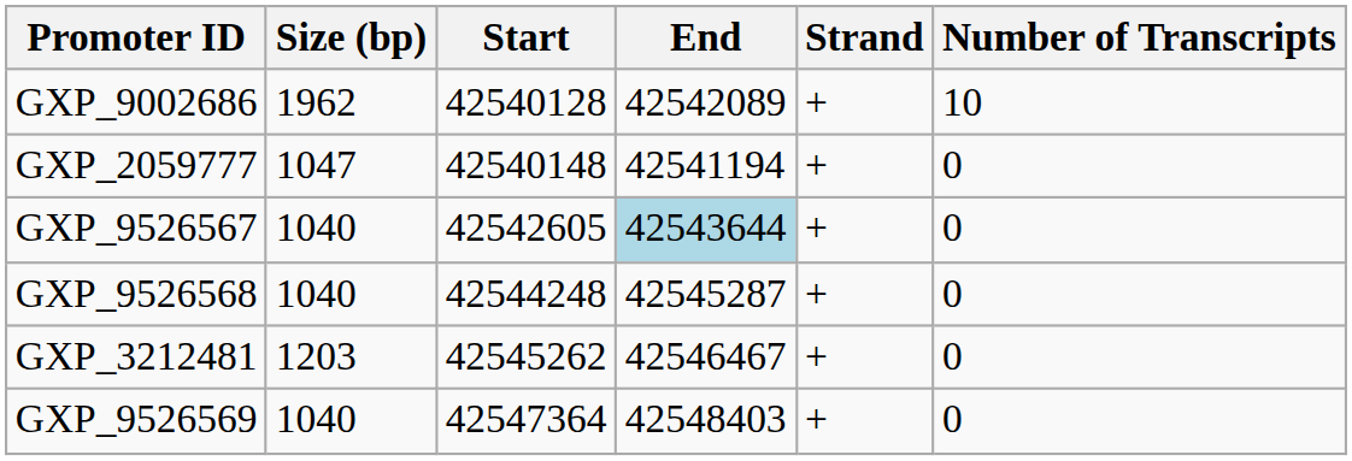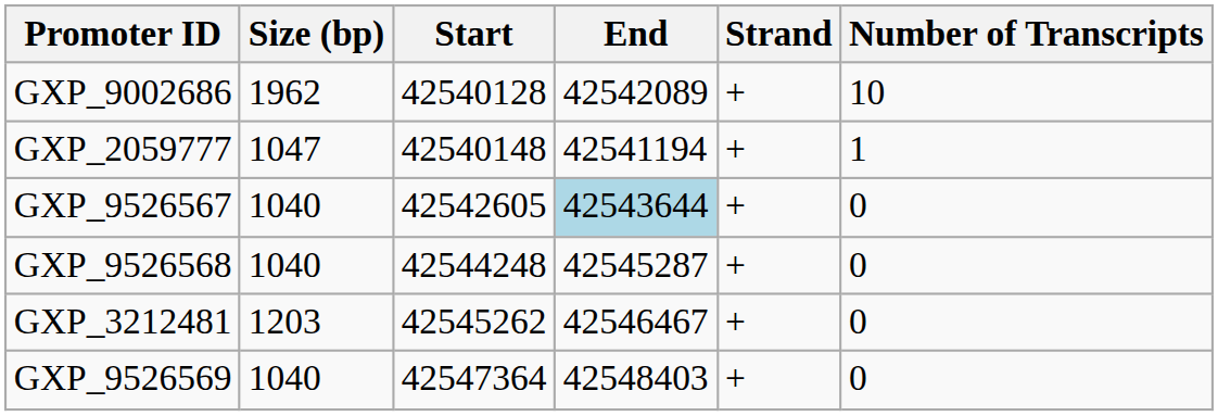 <table class="wikitable">
 <tr>
 <th>Promoter ID</th>
 <th>Size (bp)</th>
 <th>Start</th>
 <th>End</th>
 <th>Strand</th>
 <th>Number of Transcripts</th>
 </tr>
 <tr>
 <td>GXP_9002686</td>
 <td>1962</td>
 <td>42540128</td>
 <td>42542089</td>
 <td>+</td>
 <td>10</td>
 </tr>
 <tr>
 <td>GXP_2059777</td>
 <td>1047</td>
 <td>42540148</td>
 <td>42541194</td>
 <td>+</td>
-<td>0</td>
+<td>1</td>
 </tr>
 <tr>
 <td>GXP_9526567</td>
 <td>1040</td>
 <td>42542605</td>
 <td style="background: lightblue;">42543644</td>
 <td>+</td>
 <td>0</td>
 </tr>
 <tr>
 <td>GXP_9526568</td>
 <td>1040</td>
 <td>42544248</td>
 <td>42545287</td>
 <td>+</td>
 <td>0</td>
 </tr>
 <tr>
 <td>GXP_3212481</td>
 <td>1203</td>
 <td>42545262</td>
 <td>42546467</td>
 <td>+</td>
 <td>0</td>
 </tr>
 <tr>
 <td>GXP_9526569</td>
 <td>1040</td>
 <td>42547364</td>
 <td>42548403</td>
 <td>+</td>
 <td>0</td>
 </tr>
 </table>
